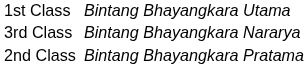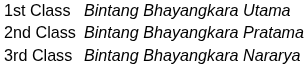 <table>
 <tr>
 <td>1st Class</td>
 <td></td>
 <td><em>Bintang Bhayangkara Utama</em></td>
 </tr>
 <tr>
+<td>2nd Class</td>
+<td></td>
+<td><em>Bintang Bhayangkara Pratama</em></td>
+</tr>
+<tr>
 <td>3rd Class</td>
 <td></td>
 <td><em>Bintang Bhayangkara Nararya</em></td>
 </tr>
-<tr>
-<td>2nd Class</td>
-<td></td>
-<td><em>Bintang Bhayangkara Pratama</em></td>
-</tr>
 </table>
